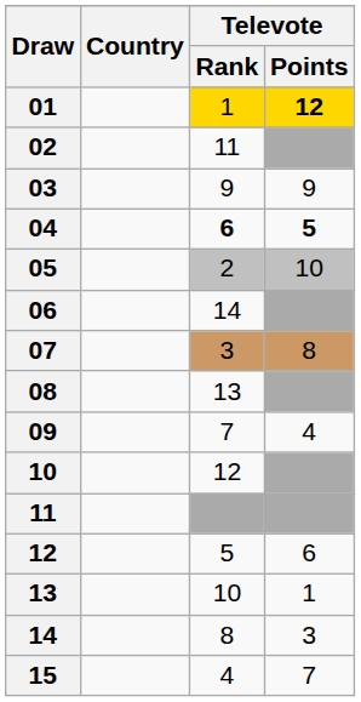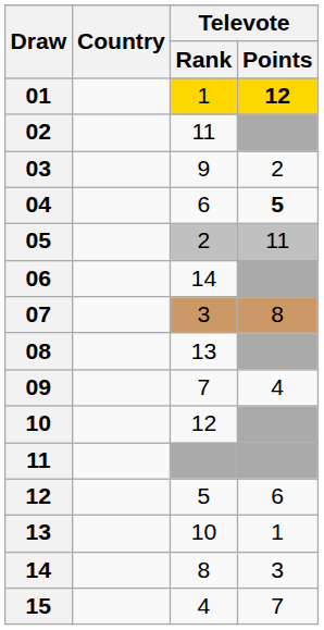 <table class="sortable wikitable collapsible plainrowheaders" style="text-align:center;">
 <tr>
 </tr>
 <tr>
 <th scope="col" rowspan="2">Draw</th>
 <th scope="col" rowspan="2">Country</th>
 <th scope="col" colspan="2">Televote</th>
 </tr>
 <tr>
 <th scope="col">Rank</th>
 <th scope="col" class="unsortable">Points</th>
 </tr>
 <tr>
 <th scope="row" style="text-align:center;">01</th>
 <td style="text-align:left;"></td>
 <td style="background:gold;">1</td>
 <td style="background:gold;"><strong>12</strong></td>
 </tr>
 <tr>
 <th scope="row" style="text-align:center;">02</th>
 <td style="text-align:left;"></td>
 <td>11</td>
 <td style="background:#AAAAAA;"></td>
 </tr>
 <tr>
 <th scope="row" style="text-align:center;">03</th>
 <td style="text-align:left;"></td>
 <td>9</td>
-<td>9</td>
+<td>2</td>
 </tr>
 <tr>
 <th scope="row" style="text-align:center;">04</th>
 <td style="text-align:left;"></td>
-<td><strong>6</strong></td>
+<td>6</td>
 <td><strong>5</strong></td>
 </tr>
 <tr>
 <th scope="row" style="text-align:center;">05</th>
 <td style="text-align:left;"></td>
 <td style="background:silver;">2</td>
-<td style="background:silver;">10</td>
+<td style="background:silver;">11</td>
 </tr>
 <tr>
 <th scope="row" style="text-align:center;">06</th>
 <td style="text-align:left;"></td>
 <td>14</td>
 <td style="background:#AAAAAA;"></td>
 </tr>
 <tr>
 <th scope="row" style="text-align:center;">07</th>
 <td style="text-align:left;"></td>
 <td style="background:#CC9966;">3</td>
 <td style="background:#CC9966;">8</td>
 </tr>
 <tr>
 <th scope="row" style="text-align:center;">08</th>
 <td style="text-align:left;"></td>
 <td>13</td>
 <td style="background:#AAAAAA;"></td>
 </tr>
 <tr>
 <th scope="row" style="text-align:center;">09</th>
 <td style="text-align:left;"></td>
 <td>7</td>
 <td>4</td>
 </tr>
 <tr>
 <th scope="row" style="text-align:center;">10</th>
 <td style="text-align:left;"></td>
 <td>12</td>
 <td style="background:#AAAAAA;"></td>
 </tr>
 <tr class="sortbottom">
 <th scope="row" style="text-align:center;">11</th>
 <td style="text-align:left;"></td>
 <td style="background:#AAAAAA;"></td>
 <td style="background:#AAAAAA;"></td>
 </tr>
 <tr>
 <th scope="row" style="text-align:center;">12</th>
 <td style="text-align:left;"></td>
 <td>5</td>
 <td>6</td>
 </tr>
 <tr>
 <th scope="row" style="text-align:center;">13</th>
 <td style="text-align:left;"></td>
 <td>10</td>
 <td>1</td>
 </tr>
 <tr>
 <th scope="row" style="text-align:center;">14</th>
 <td style="text-align:left;"></td>
 <td>8</td>
 <td>3</td>
 </tr>
 <tr>
 <th scope="row" style="text-align:center;">15</th>
 <td style="text-align:left;"></td>
 <td>4</td>
 <td>7</td>
 </tr>
 </table>
